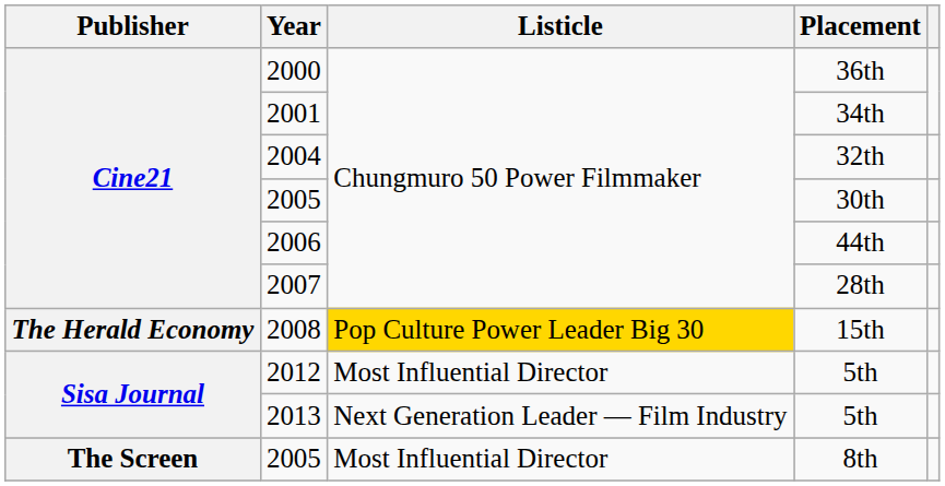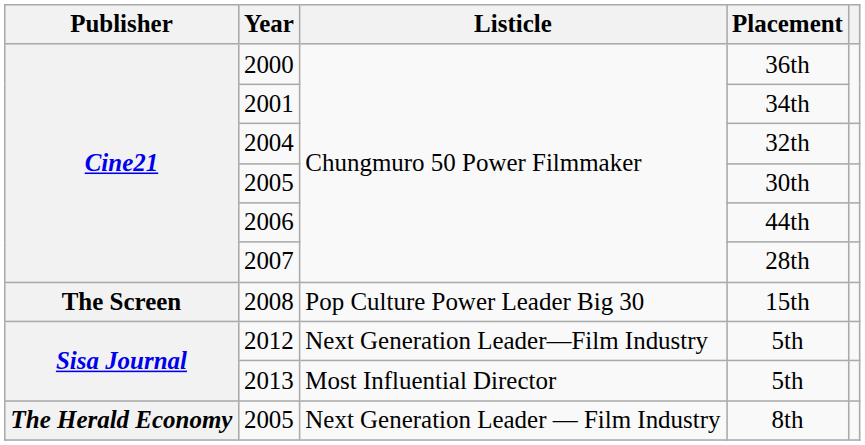 <table class="wikitable plainrowheaders sortable" style="text-align:left">
 <tr>
 <th scope="col">Publisher</th>
 <th scope="col">Year</th>
 <th scope="col">Listicle</th>
 <th scope="col">Placement</th>
 <th scope="col" class="unsortable"></th>
 </tr>
 <tr>
 <th rowspan="6" scope="row"><em><a href='#'>Cine21</a></em></th>
 <td>2000</td>
 <td rowspan="6">Chungmuro 50 Power Filmmaker</td>
 <td style="text-align:center">36th</td>
 <td rowspan="2"></td>
 </tr>
 <tr>
 <td>2001</td>
 <td style="text-align:center">34th</td>
 </tr>
 <tr>
 <td>2004</td>
 <td style="text-align:center">32th</td>
 <td></td>
 </tr>
 <tr>
 <td>2005</td>
 <td style="text-align:center">30th</td>
 <td></td>
 </tr>
 <tr>
 <td>2006</td>
 <td style="text-align:center">44th</td>
 <td></td>
 </tr>
 <tr>
 <td>2007</td>
 <td style="text-align:center">28th</td>
 <td></td>
 </tr>
 <tr>
-<th scope="row"><em>The Herald Economy</em></th>
+<th scope="row">The Screen</th>
 <td>2008</td>
-<td style="background: gold;">Pop Culture Power Leader Big 30</td>
+<td>Pop Culture Power Leader Big 30</td>
 <td style="text-align:center">15th</td>
 <td></td>
 </tr>
 <tr>
 <th scope="row" rowspan="2"><em><a href='#'>Sisa Journal</a></em></th>
 <td>2012</td>
+<td>Next Generation Leader—Film Industry</td>
+<td style="text-align:center">5th</td>
+<td></td>
+</tr>
+<tr>
+<td>2013</td>
 <td>Most Influential Director</td>
 <td style="text-align:center">5th</td>
 <td></td>
 </tr>
 <tr>
-<td>2013</td>
+<th scope="row"><em>The Herald Economy</em></th>
+<td>2005</td>
 <td>Next Generation Leader — Film Industry</td>
-<td style="text-align:center">5th</td>
-<td></td>
-</tr>
-<tr>
-<th scope="row">The Screen</th>
-<td>2005</td>
-<td>Most Influential Director</td>
 <td style="text-align:center">8th</td>
 <td></td>
 </tr>
 </table>
